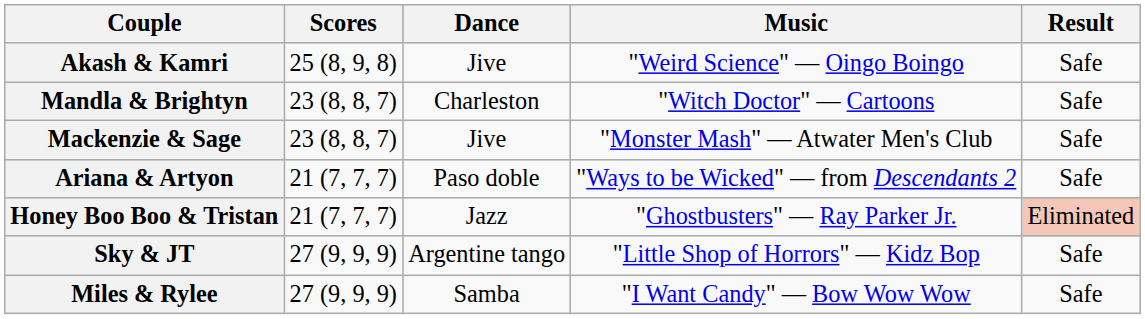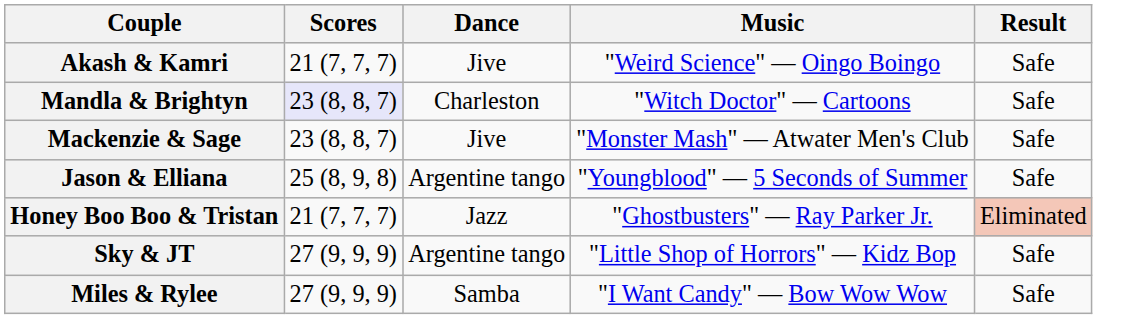 <table class="wikitable sortable" style="text-align:center;">
 <tr>
 <th scope="col">Couple</th>
 <th scope="col">Scores</th>
 <th scope="col">Dance</th>
 <th scope="col" class="unsortable">Music</th>
 <th scope="col" class="unsortable">Result</th>
 </tr>
 <tr>
 <th scope="row">Akash & Kamri</th>
-<td>25 (8, 9, 8)</td>
+<td>21 (7, 7, 7)</td>
 <td>Jive</td>
 <td>"<a href='#'>Weird Science</a>" — <a href='#'>Oingo Boingo</a></td>
 <td>Safe</td>
 </tr>
 <tr>
 <th scope="row">Mandla & Brightyn</th>
-<td>23 (8, 8, 7)</td>
+<td style="background: lavender;">23 (8, 8, 7)</td>
 <td>Charleston</td>
 <td>"<a href='#'>Witch Doctor</a>" — <a href='#'>Cartoons</a></td>
 <td>Safe</td>
 </tr>
 <tr>
 <th scope="row">Mackenzie & Sage</th>
 <td>23 (8, 8, 7)</td>
 <td>Jive</td>
 <td>"<a href='#'>Monster Mash</a>" — Atwater Men's Club</td>
 <td>Safe</td>
 </tr>
 <tr>
-<th scope="row">Ariana & Artyon</th>
-<td>21 (7, 7, 7)</td>
-<td>Paso doble</td>
-<td>"<a href='#'>Ways to be Wicked</a>" — from <em><a href='#'>Descendants 2</a></em></td>
+<th scope="row">Jason & Elliana</th>
+<td>25 (8, 9, 8)</td>
+<td>Argentine tango</td>
+<td>"<a href='#'>Youngblood</a>" — <a href='#'>5 Seconds of Summer</a></td>
 <td>Safe</td>
 </tr>
 <tr>
 <th scope="row">Honey Boo Boo & Tristan</th>
 <td>21 (7, 7, 7)</td>
 <td>Jazz</td>
 <td>"<a href='#'>Ghostbusters</a>" — <a href='#'>Ray Parker Jr.</a></td>
 <td bgcolor=f4c7b8>Eliminated</td>
 </tr>
 <tr>
 <th scope="row">Sky & JT</th>
 <td>27 (9, 9, 9)</td>
 <td>Argentine tango</td>
 <td>"<a href='#'>Little Shop of Horrors</a>" — <a href='#'>Kidz Bop</a></td>
 <td>Safe</td>
 </tr>
 <tr>
 <th scope="row">Miles & Rylee</th>
 <td>27 (9, 9, 9)</td>
 <td>Samba</td>
 <td>"<a href='#'>I Want Candy</a>" — <a href='#'>Bow Wow Wow</a></td>
 <td>Safe</td>
 </tr>
 </table>
